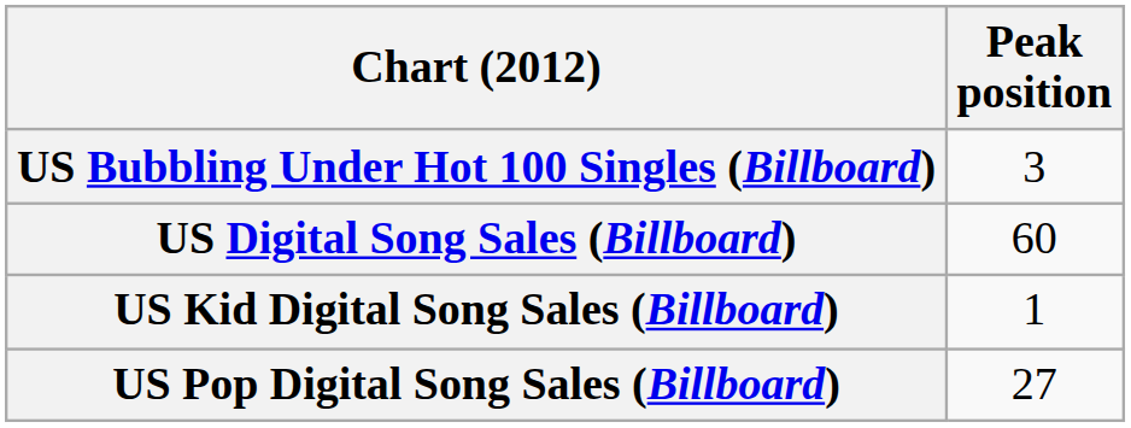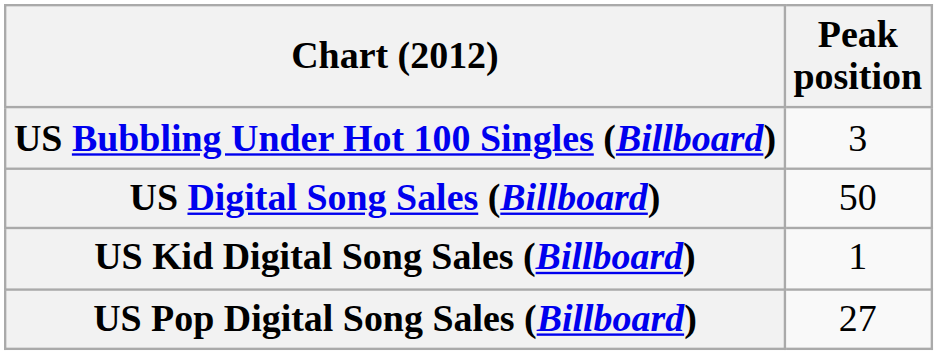 <table class="wikitable sortable plainrowheaders" style="text-align:center">
 <tr>
 <th scope="col">Chart (2012)</th>
 <th scope="col">Peak<br>position</th>
 </tr>
 <tr>
 <th scope="row">US <a href='#'>Bubbling Under Hot 100 Singles</a> (<em><a href='#'>Billboard</a></em>)</th>
 <td>3</td>
 </tr>
 <tr>
 <th scope="row">US <a href='#'>Digital Song Sales</a> (<em><a href='#'>Billboard</a></em>)</th>
-<td>60</td>
+<td>50</td>
 </tr>
 <tr>
 <th scope="row">US Kid Digital Song Sales (<em><a href='#'>Billboard</a></em>)</th>
 <td>1</td>
 </tr>
 <tr>
 <th scope="row">US Pop Digital Song Sales (<em><a href='#'>Billboard</a></em>)</th>
 <td>27</td>
 </tr>
 </table>
